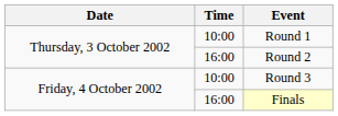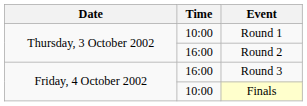 <table class = "wikitable" style="text-align:center;">
 <tr>
 <th width=220>Date</th>
 <th width=50>Time</th>
 <th width=100>Event</th>
 </tr>
 <tr>
 <td rowspan=2>Thursday, 3 October 2002</td>
 <td>10:00</td>
 <td>Round 1</td>
 </tr>
 <tr>
 <td>16:00</td>
 <td>Round 2</td>
 </tr>
 <tr>
 <td rowspan=2>Friday, 4 October 2002</td>
-<td>10:00</td>
+<td>16:00</td>
 <td>Round 3</td>
 </tr>
 <tr>
-<td>16:00</td>
+<td>10:00</td>
 <td bgcolor=ffffcc>Finals</td>
 </tr>
 </table>
